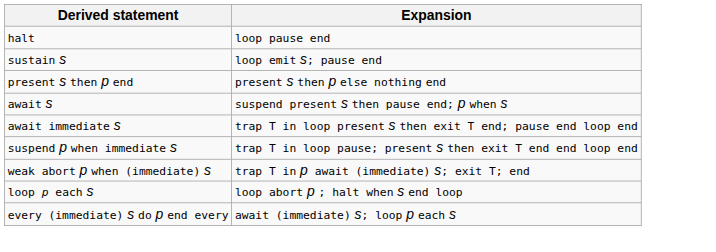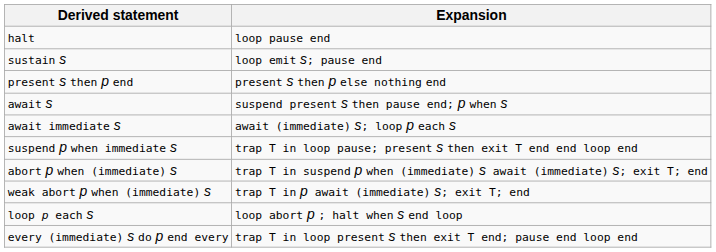 <table class="wikitable">
 <tr>
 <th>Derived statement</th>
 <th>Expansion</th>
 </tr>
 <tr>
 <td><code>halt</code></td>
 <td><code>loop pause end</code></td>
 </tr>
 <tr>
 <td><code>sustain</code> <em>s</em></td>
 <td><code>loop emit</code> <em>s</em><code>; pause end</code></td>
 </tr>
 <tr>
 <td><code>present</code> <em>s</em> <code>then</code> <em>p</em> <code>end</code></td>
 <td><code>present</code> <em>s</em> <code>then</code> <em>p</em> <code>else nothing</code> <code>end</code></td>
 </tr>
 <tr>
 <td><code>await</code> <em>s</em></td>
 <td><code>suspend present</code> <em>s</em> <code>then pause end;</code> <em>p</em> <code>when</code> <em>s</em></td>
 </tr>
 <tr>
 <td><code>await immediate</code> <em>s</em></td>
-<td><code>trap T in loop present</code> <em>s</em> <code>then exit T end; pause end loop end</code></td>
+<td><code>await (immediate)</code> <em>s</em><code>; loop</code> <em>p</em> <code>each</code> <em>s</em></td>
 </tr>
 <tr>
 <td><code>suspend</code> <em>p</em> <code>when immediate</code> <em>s</em></td>
 <td><code>trap T in loop pause; present</code> <em>s</em> <code>then exit T end end loop end</code></td>
+</tr>
+<tr>
+<td><code>abort</code> <em>p</em> <code>when (immediate)</code> <em>s</em></td>
+<td><code>trap T in suspend</code> <em>p</em> <code>when (immediate)</code> <em>s</em><code> await (immediate)</code> <em>s</em><code>; exit T; end</code></td>
 </tr>
 <tr>
 <td><code>weak abort</code> <em>p</em> <code>when (immediate)</code> <em>s</em></td>
 <td><code>trap T in</code> <em>p</em><code> await (immediate)</code> <em>s</em><code>; exit T; end</code></td>
 </tr>
 <tr>
 <td><code>loop<code> <em>p</em> </code>each</code> <em>s</em></td>
 <td><code>loop abort</code> <em>p</em> <code>; halt when</code> <em>s</em> <code>end loop</code></td>
 </tr>
 <tr>
 <td><code>every (immediate)</code> <em>s</em> <code>do</code> <em>p</em> <code>end every</code></td>
-<td><code>await (immediate)</code> <em>s</em><code>; loop</code> <em>p</em> <code>each</code> <em>s</em></td>
+<td><code>trap T in loop present</code> <em>s</em> <code>then exit T end; pause end loop end</code></td>
 </tr>
 </table>
